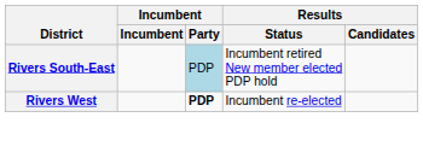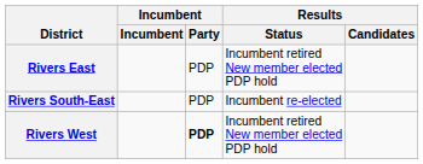 <table class="wikitable sortable">
 <tr valign=bottom>
 <th rowspan=2>District</th>
 <th colspan=2>Incumbent</th>
 <th colspan=2>Results</th>
 </tr>
 <tr valign=bottom>
 <th>Incumbent</th>
 <th>Party</th>
 <th>Status</th>
 <th>Candidates</th>
 </tr>
 <tr>
+<th><a href='#'>Rivers East</a></th>
+<td></td>
+<td>PDP</td>
+<td>Incumbent retired<br><a href='#'>New member elected</a><br>PDP hold</td>
+<td nowrap></td>
+</tr>
+<tr>
 <th><a href='#'>Rivers South-East</a></th>
 <td></td>
-<td style="background: lightblue;">PDP</td>
-<td>Incumbent retired<br><a href='#'>New member elected</a><br>PDP hold</td>
+<td>PDP</td>
+<td>Incumbent <a href='#'>re-elected</a></td>
 <td nowrap></td>
 </tr>
 <tr>
 <th><a href='#'>Rivers West</a></th>
 <td></td>
 <td><strong>PDP</strong></td>
-<td>Incumbent <a href='#'>re-elected</a></td>
+<td>Incumbent retired<br><a href='#'>New member elected</a><br>PDP hold</td>
 <td nowrap></td>
 </tr>
 </table>
